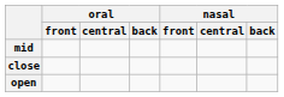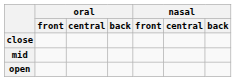 <table class="wikitable">
 <tr>
 <th rowspan="2"></th>
 <th colspan="3">oral</th>
 <th colspan="3">nasal</th>
 </tr>
 <tr>
 <th>front</th>
 <th>central</th>
 <th>back</th>
 <th>front</th>
 <th>central</th>
 <th>back</th>
 </tr>
 <tr align=center>
-<th>mid</th>
+<th>close</th>
 <td></td>
 <td></td>
 <td></td>
 <td></td>
 <td></td>
 <td></td>
 </tr>
 <tr align=center>
-<th>close</th>
+<th>mid</th>
 <td></td>
 <td></td>
 <td></td>
 <td></td>
 <td></td>
 <td></td>
 </tr>
 <tr align=center>
 <th>open</th>
 <td></td>
 <td></td>
 <td></td>
 <td></td>
 <td></td>
 <td></td>
 </tr>
 </table>
